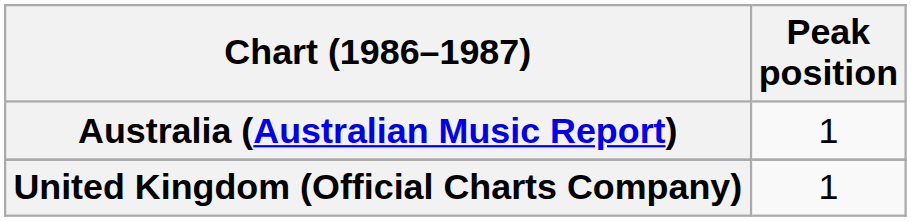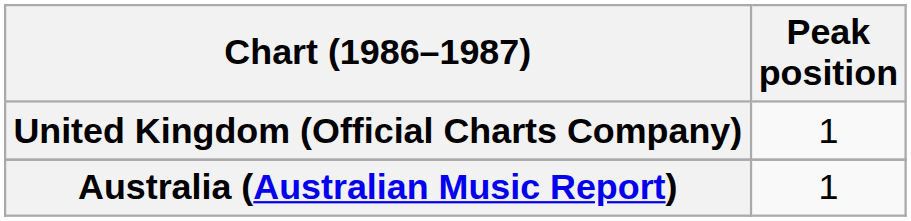 <table class="wikitable plainrowheaders" style="text-align:center">
 <tr>
 <th scope="col">Chart (1986–1987)</th>
 <th scope="col">Peak<br>position</th>
 </tr>
 <tr>
-<th scope="row">Australia (<a href='#'>Australian Music Report</a>)</th>
+<th scope="row">United Kingdom (Official Charts Company)</th>
 <td>1</td>
 </tr>
 <tr>
 </tr>
 <tr>
 </tr>
 <tr>
 </tr>
 <tr>
 </tr>
 <tr>
 </tr>
 <tr>
 </tr>
 <tr>
 </tr>
 <tr>
 </tr>
 <tr>
-<th scope="row">United Kingdom (Official Charts Company)</th>
+<th scope="row">Australia (<a href='#'>Australian Music Report</a>)</th>
 <td>1</td>
 </tr>
 </table>
